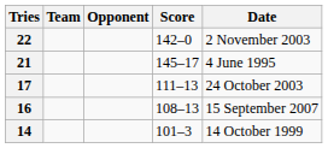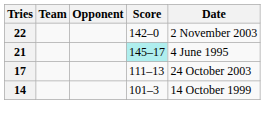 <table class="wikitable">
 <tr>
 <th>Tries</th>
 <th>Team</th>
 <th>Opponent</th>
 <th>Score</th>
 <th>Date</th>
 </tr>
 <tr>
 <th>22</th>
 <td></td>
 <td></td>
 <td>142–0</td>
 <td>2 November 2003</td>
 </tr>
 <tr>
 <th>21</th>
 <td></td>
 <td></td>
-<td>145–17</td>
+<td style="background: paleturquoise;">145–17</td>
 <td>4 June 1995</td>
 </tr>
 <tr>
 <th>17</th>
 <td></td>
 <td></td>
 <td>111–13</td>
 <td>24 October 2003</td>
 </tr>
 <tr>
-<th>16</th>
-<td></td>
-<td></td>
-<td>108–13</td>
-<td>15 September 2007</td>
-</tr>
-<tr>
 <th>14</th>
 <td></td>
 <td></td>
 <td>101–3</td>
 <td>14 October 1999</td>
 </tr>
 </table>
